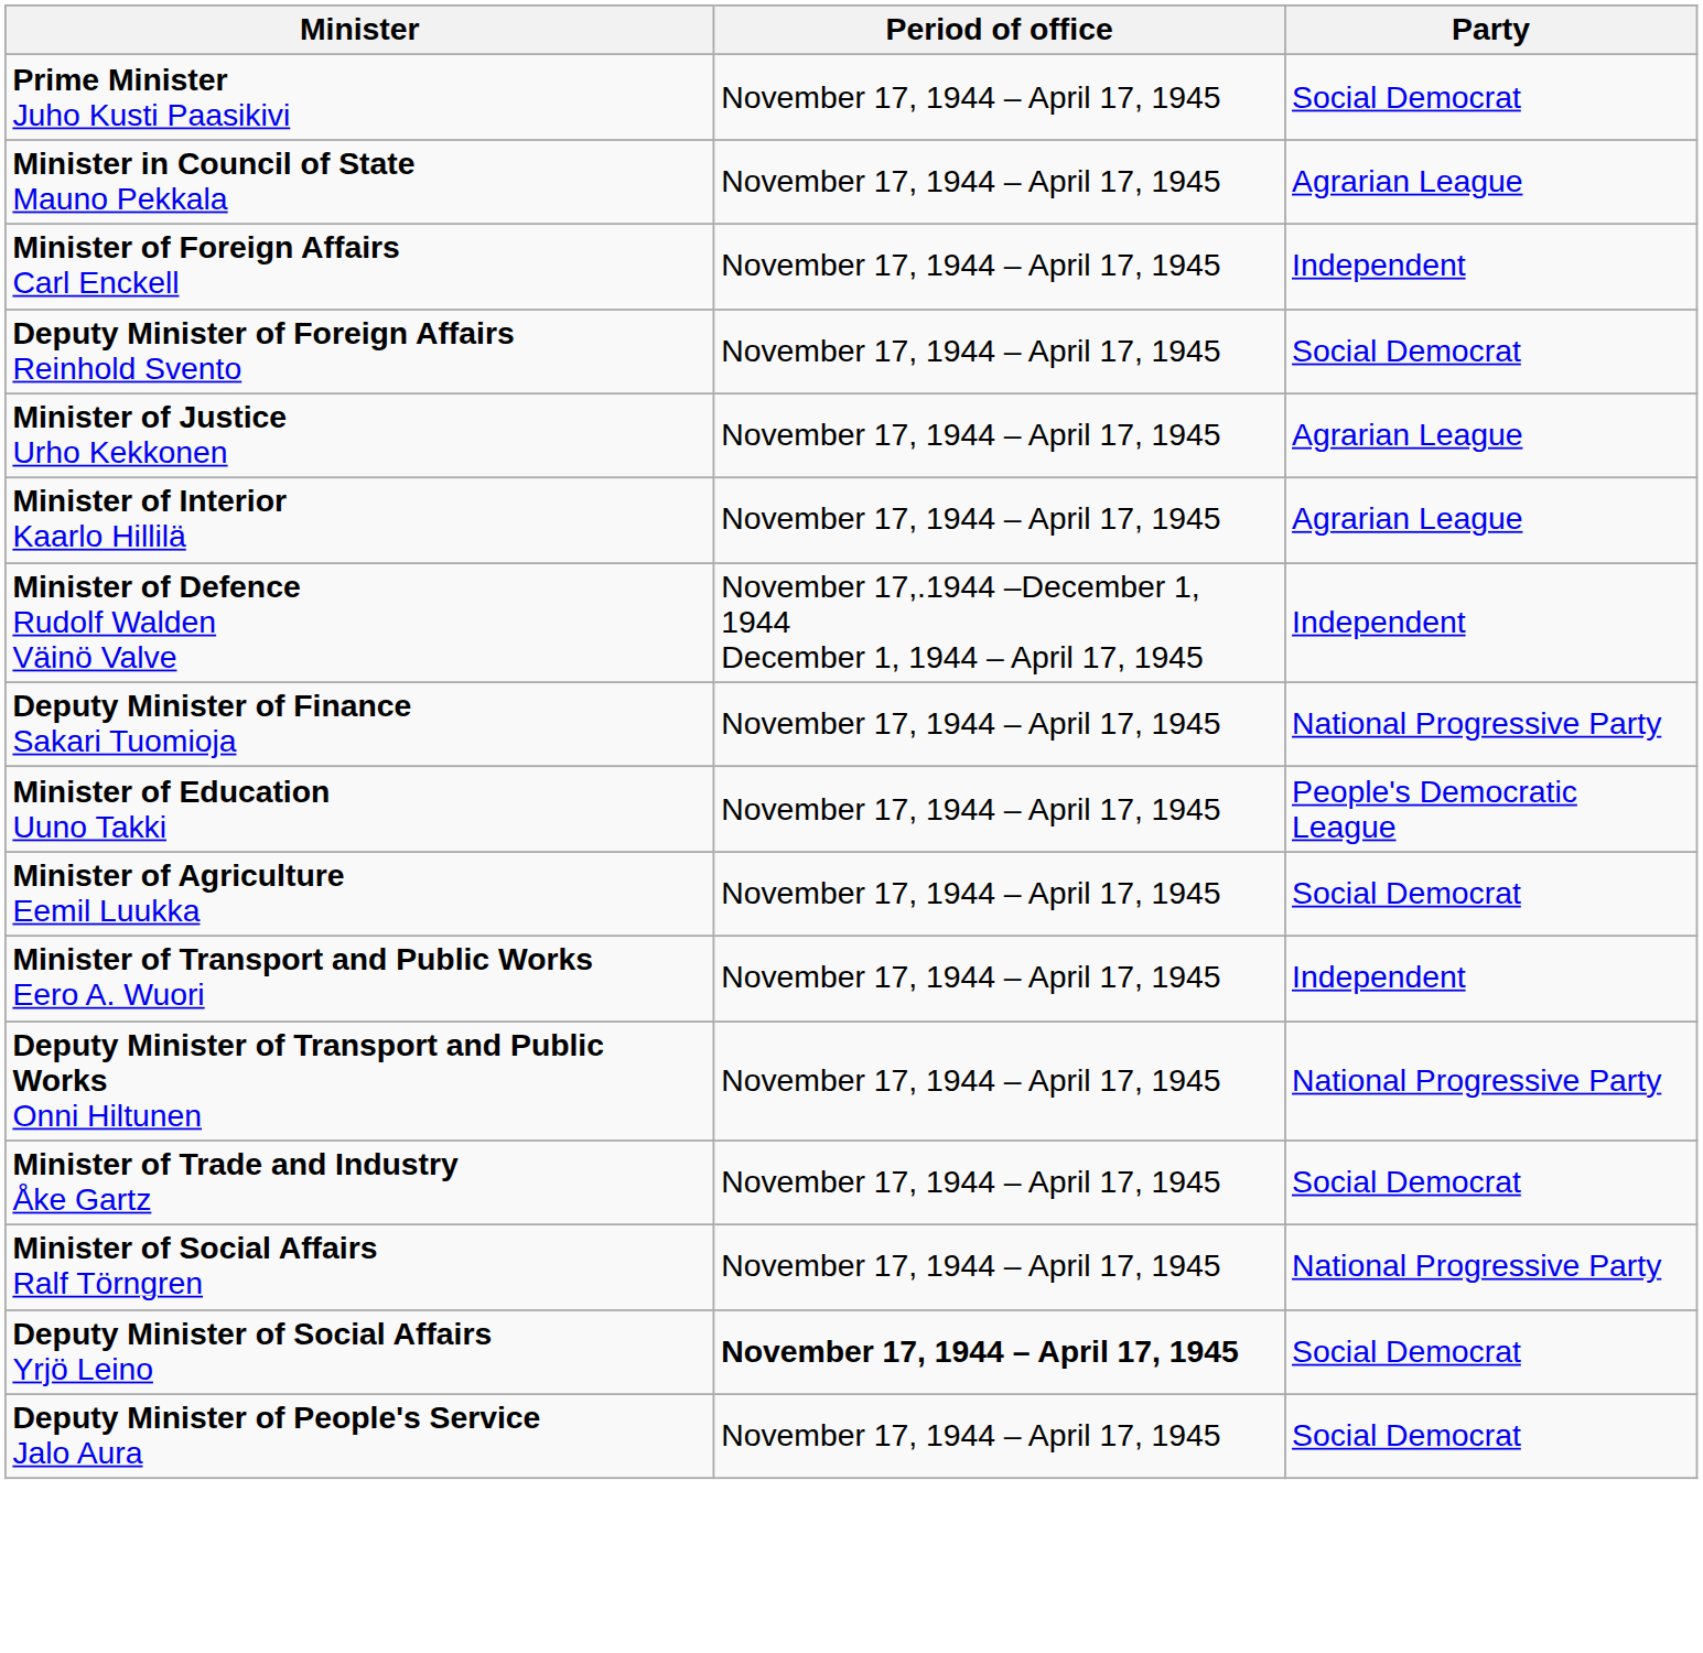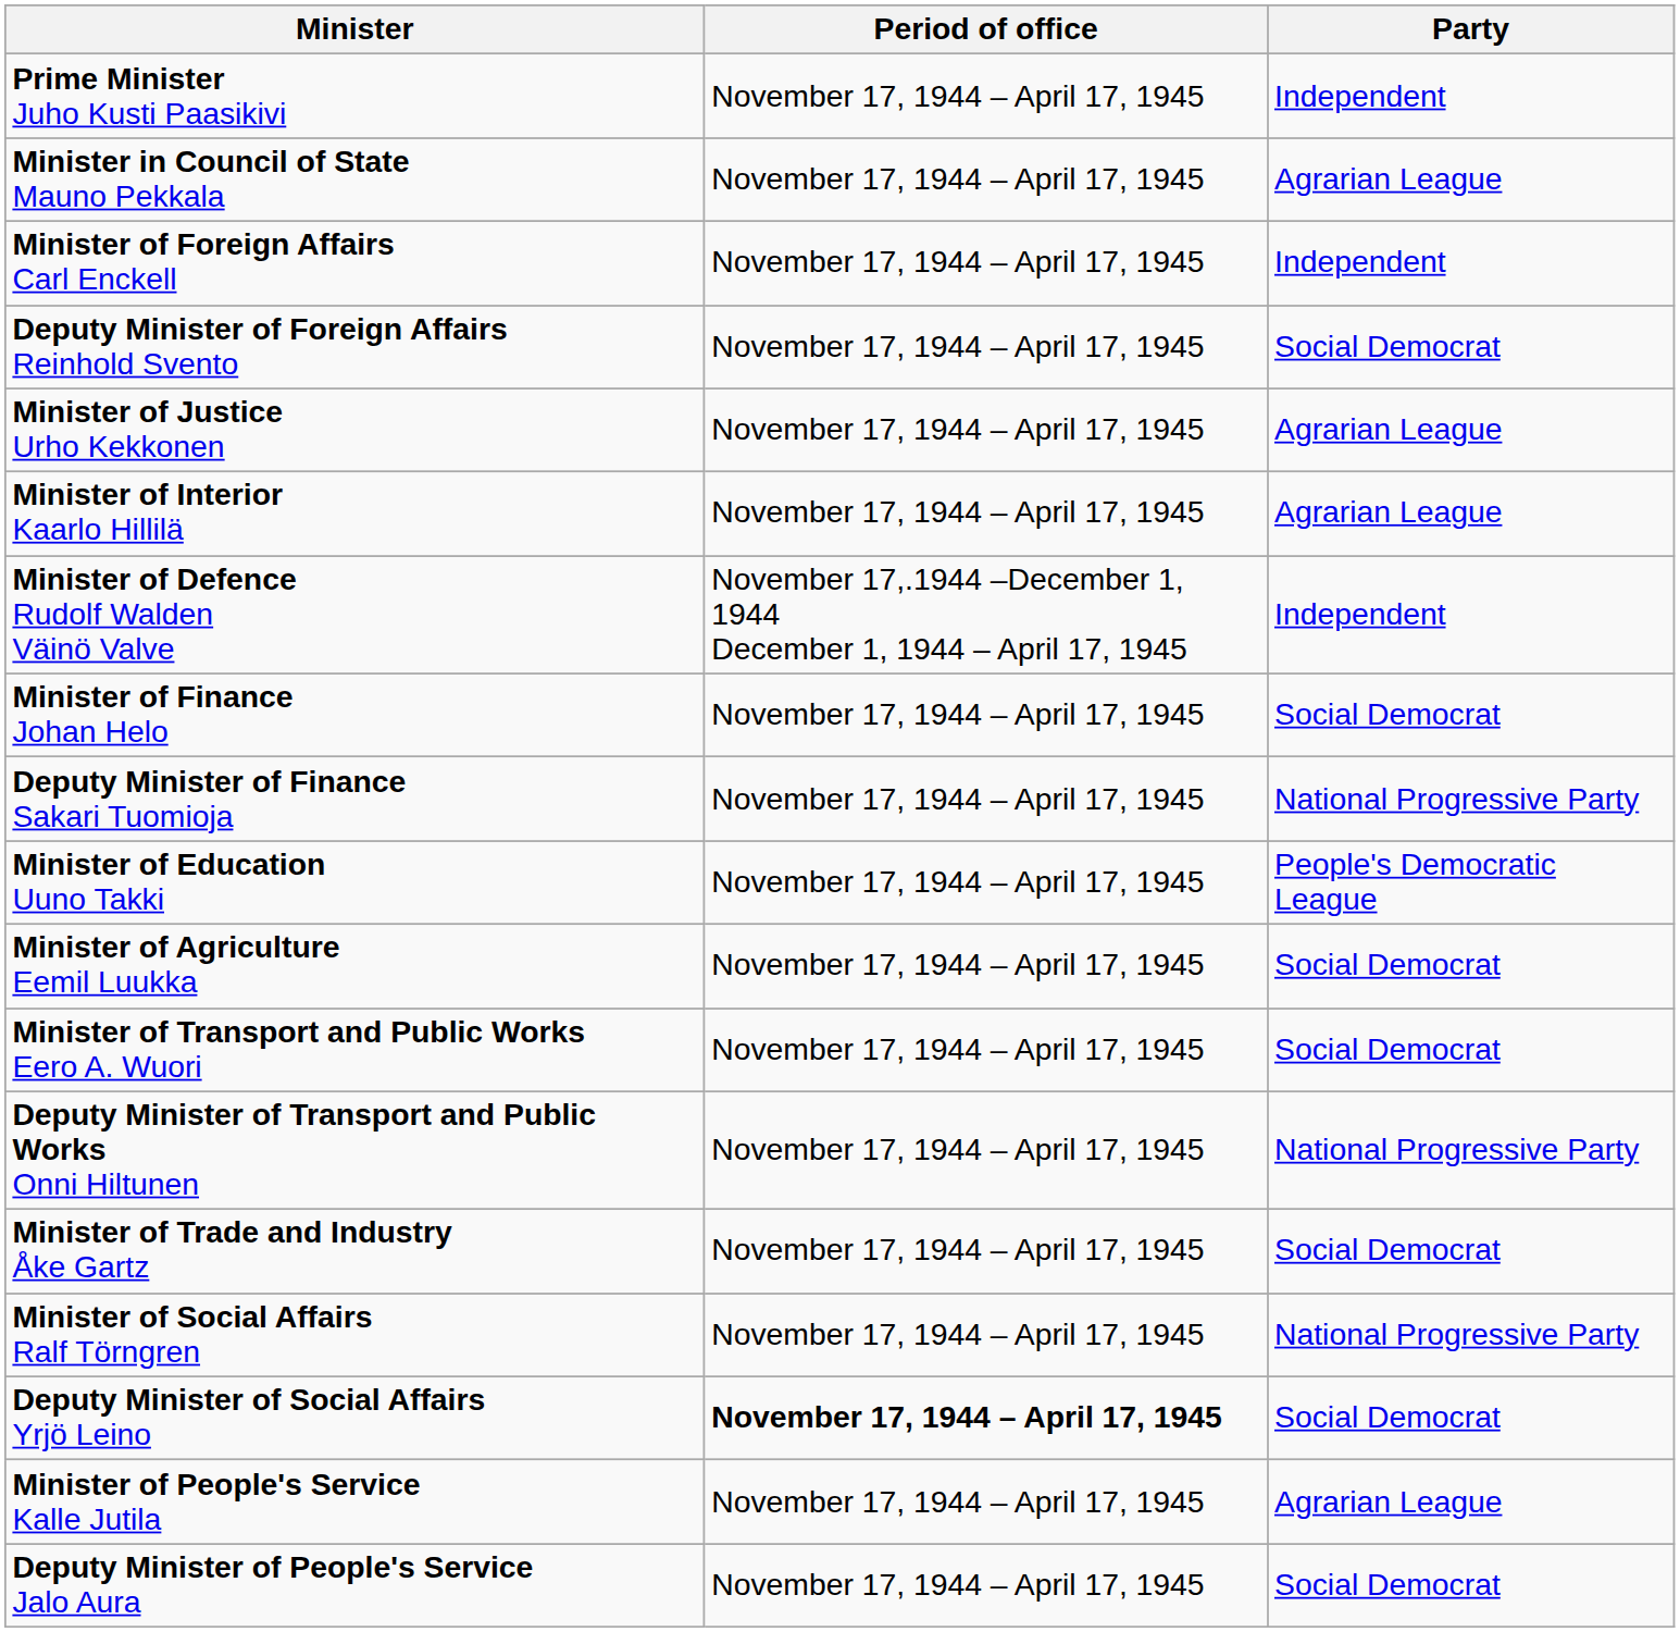 <table class="wikitable">
 <tr>
 <th>Minister</th>
 <th>Period of office</th>
 <th>Party</th>
 </tr>
 <tr>
 <td><strong>Prime Minister </strong><br><a href='#'>Juho Kusti Paasikivi</a></td>
 <td>November 17, 1944 – April 17, 1945</td>
-<td><a href='#'>Social Democrat</a></td>
+<td><a href='#'>Independent</a></td>
 </tr>
 <tr>
 <td><strong>Minister in Council of State </strong><br><a href='#'>Mauno Pekkala</a></td>
 <td>November 17, 1944 – April 17, 1945</td>
 <td><a href='#'>Agrarian League</a></td>
 </tr>
 <tr>
 <td><strong>Minister of Foreign Affairs</strong><br><a href='#'>Carl Enckell</a></td>
 <td>November 17, 1944 – April 17, 1945</td>
 <td><a href='#'>Independent</a></td>
 </tr>
 <tr>
 <td><strong>Deputy Minister of Foreign Affairs</strong><br><a href='#'>Reinhold Svento</a></td>
 <td>November 17, 1944 – April 17, 1945</td>
 <td><a href='#'>Social Democrat</a></td>
 </tr>
 <tr>
 <td><strong>Minister of Justice</strong><br><a href='#'>Urho Kekkonen</a></td>
 <td>November 17, 1944 – April 17, 1945</td>
 <td><a href='#'>Agrarian League</a></td>
 </tr>
 <tr>
 <td><strong>Minister of Interior</strong><br><a href='#'>Kaarlo Hillilä</a></td>
 <td>November 17, 1944 – April 17, 1945</td>
 <td><a href='#'>Agrarian League</a></td>
 </tr>
 <tr>
 <td><strong>Minister of Defence</strong><br><a href='#'>Rudolf Walden</a> <br><a href='#'>Väinö Valve</a></td>
 <td>November 17,.1944 –December 1, 1944 <br>December 1, 1944 – April 17, 1945</td>
 <td><a href='#'>Independent</a></td>
 </tr>
 <tr>
+<td><strong>Minister of Finance</strong><br><a href='#'>Johan Helo</a></td>
+<td>November 17, 1944 – April 17, 1945</td>
+<td><a href='#'>Social Democrat</a></td>
+</tr>
+<tr>
 <td><strong>Deputy Minister of Finance</strong><br><a href='#'>Sakari Tuomioja</a></td>
 <td>November 17, 1944 – April 17, 1945</td>
 <td><a href='#'>National Progressive Party</a></td>
 </tr>
 <tr>
 <td><strong>Minister of Education</strong><br><a href='#'>Uuno Takki</a></td>
 <td>November 17, 1944 – April 17, 1945</td>
 <td><a href='#'>People's Democratic League</a></td>
 </tr>
 <tr>
 <td><strong>Minister of Agriculture</strong><br><a href='#'>Eemil Luukka</a></td>
 <td>November 17, 1944 – April 17, 1945</td>
 <td><a href='#'>Social Democrat</a></td>
 </tr>
 <tr>
 <td><strong>Minister of Transport and Public Works</strong> <br><a href='#'>Eero A. Wuori</a></td>
 <td>November 17, 1944 – April 17, 1945</td>
-<td><a href='#'>Independent</a></td>
+<td><a href='#'>Social Democrat</a></td>
 </tr>
 <tr>
 <td><strong>Deputy Minister of Transport and Public Works</strong><br><a href='#'>Onni Hiltunen</a></td>
 <td>November 17, 1944 – April 17, 1945</td>
 <td><a href='#'>National Progressive Party</a></td>
 </tr>
 <tr>
 <td><strong>Minister of Trade and Industry</strong><br><a href='#'>Åke Gartz</a></td>
 <td>November 17, 1944 – April 17, 1945</td>
 <td><a href='#'>Social Democrat</a></td>
 </tr>
 <tr>
 <td><strong>Minister of Social Affairs</strong><br><a href='#'>Ralf Törngren</a></td>
 <td>November 17, 1944 – April 17, 1945</td>
 <td><a href='#'>National Progressive Party</a></td>
 </tr>
 <tr>
 <td><strong>Deputy Minister of Social Affairs</strong><br><a href='#'>Yrjö Leino</a></td>
 <td><strong>November 17, 1944 – April 17, 1945</strong></td>
 <td><a href='#'>Social Democrat</a></td>
 </tr>
 <tr>
+<td><strong>Minister of People's Service</strong><br><a href='#'>Kalle Jutila</a></td>
+<td>November 17, 1944 – April 17, 1945</td>
+<td><a href='#'>Agrarian League</a></td>
+</tr>
+<tr>
 <td><strong>Deputy Minister of People's Service</strong><br><a href='#'>Jalo Aura</a></td>
 <td>November 17, 1944 – April 17, 1945</td>
 <td><a href='#'>Social Democrat</a></td>
 </tr>
 </table>
